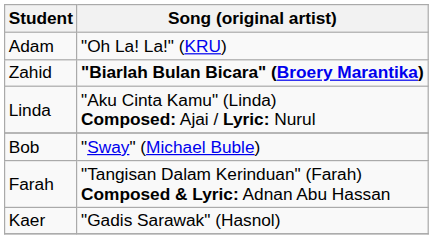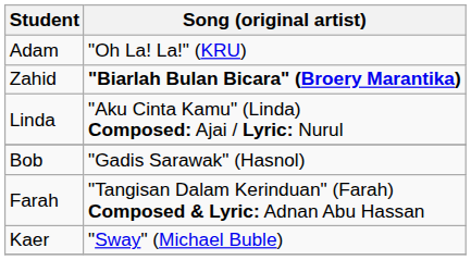 <table class="wikitable" style="font-size:90%;">
 <tr>
 <th>Student</th>
 <th>Song (original artist)</th>
 </tr>
 <tr>
 <td>Adam</td>
 <td>"Oh La! La!" (<a href='#'>KRU</a>)</td>
 </tr>
 <tr>
 <td>Zahid</td>
 <td><strong>"Biarlah Bulan Bicara" (<a href='#'>Broery Marantika</a>)</strong></td>
 </tr>
 <tr>
 <td>Linda</td>
 <td>"Aku Cinta Kamu" (Linda) <br> <strong>Composed:</strong> Ajai / <strong>Lyric:</strong> Nurul</td>
 </tr>
 <tr>
 </tr>
 <tr>
 <td>Bob</td>
-<td>"<a href='#'>Sway</a>" (<a href='#'>Michael Buble</a>)</td>
+<td>"Gadis Sarawak" (Hasnol)</td>
 </tr>
 <tr>
 <td>Farah</td>
 <td>"Tangisan Dalam Kerinduan" (Farah) <br> <strong>Composed & Lyric:</strong> Adnan Abu Hassan</td>
 </tr>
 <tr>
 <td>Kaer</td>
-<td>"Gadis Sarawak" (Hasnol)</td>
+<td>"<a href='#'>Sway</a>" (<a href='#'>Michael Buble</a>)</td>
 </tr>
 <tr>
 </tr>
 </table>
